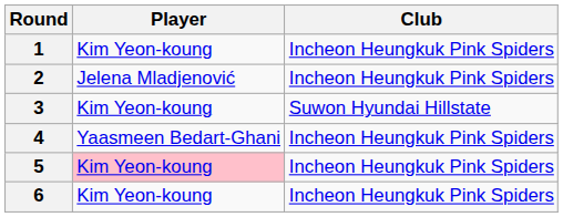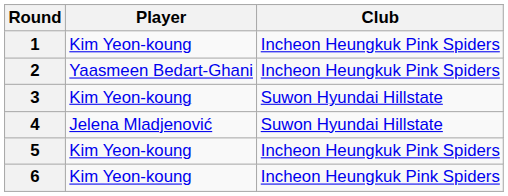 <table class=wikitable>
 <tr>
 <th>Round</th>
 <th>Player</th>
 <th>Club</th>
 </tr>
 <tr>
 <th>1</th>
 <td> <a href='#'>Kim Yeon-koung</a></td>
 <td><a href='#'>Incheon Heungkuk Pink Spiders</a></td>
 </tr>
 <tr>
 <th>2</th>
-<td> <a href='#'>Jelena Mladjenović</a></td>
+<td> <a href='#'>Yaasmeen Bedart-Ghani</a></td>
 <td><a href='#'>Incheon Heungkuk Pink Spiders</a></td>
 </tr>
 <tr>
 <th>3</th>
 <td> <a href='#'>Kim Yeon-koung</a></td>
 <td><a href='#'>Suwon Hyundai Hillstate</a></td>
 </tr>
 <tr>
 <th>4</th>
-<td> <a href='#'>Yaasmeen Bedart-Ghani</a></td>
-<td><a href='#'>Incheon Heungkuk Pink Spiders</a></td>
+<td> <a href='#'>Jelena Mladjenović</a></td>
+<td><a href='#'>Suwon Hyundai Hillstate</a></td>
 </tr>
 <tr>
 <th>5</th>
-<td style="background: pink;"> <a href='#'>Kim Yeon-koung</a></td>
+<td> <a href='#'>Kim Yeon-koung</a></td>
 <td><a href='#'>Incheon Heungkuk Pink Spiders</a></td>
 </tr>
 <tr>
 <th>6</th>
 <td> <a href='#'>Kim Yeon-koung</a></td>
 <td><a href='#'>Incheon Heungkuk Pink Spiders</a></td>
 </tr>
 </table>
